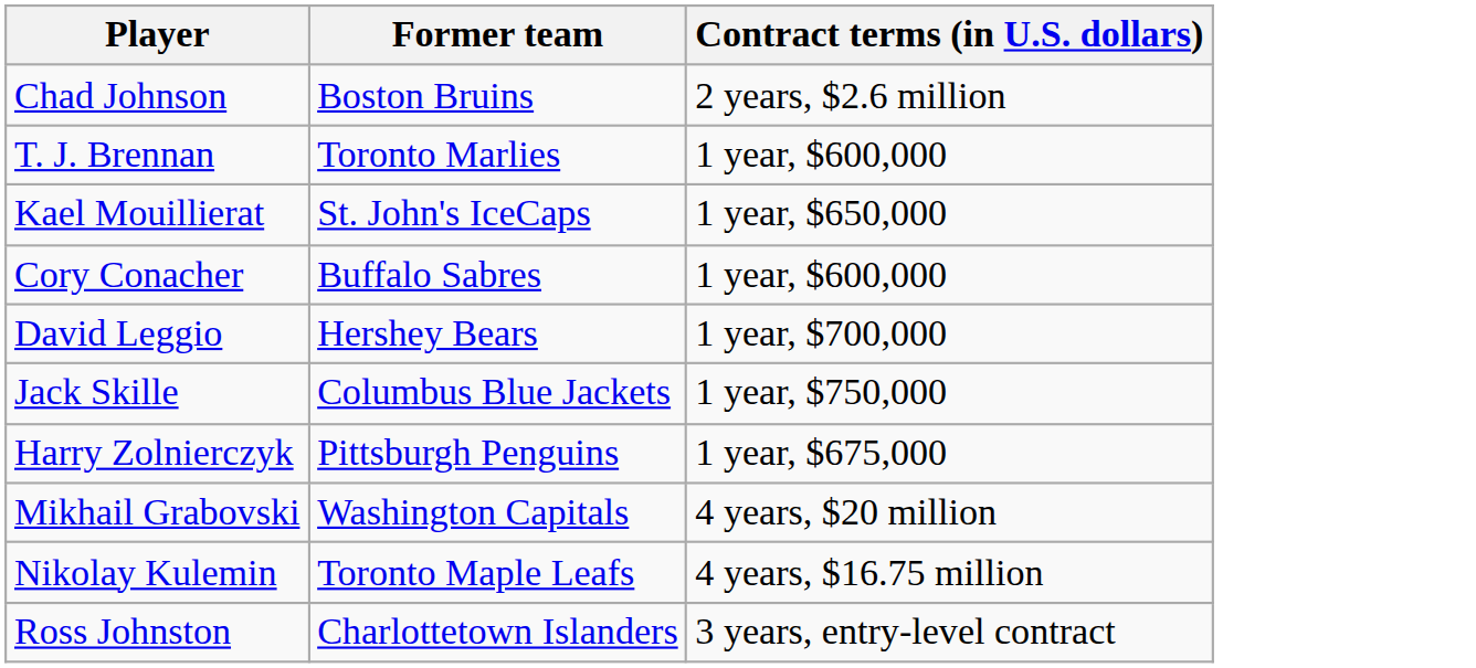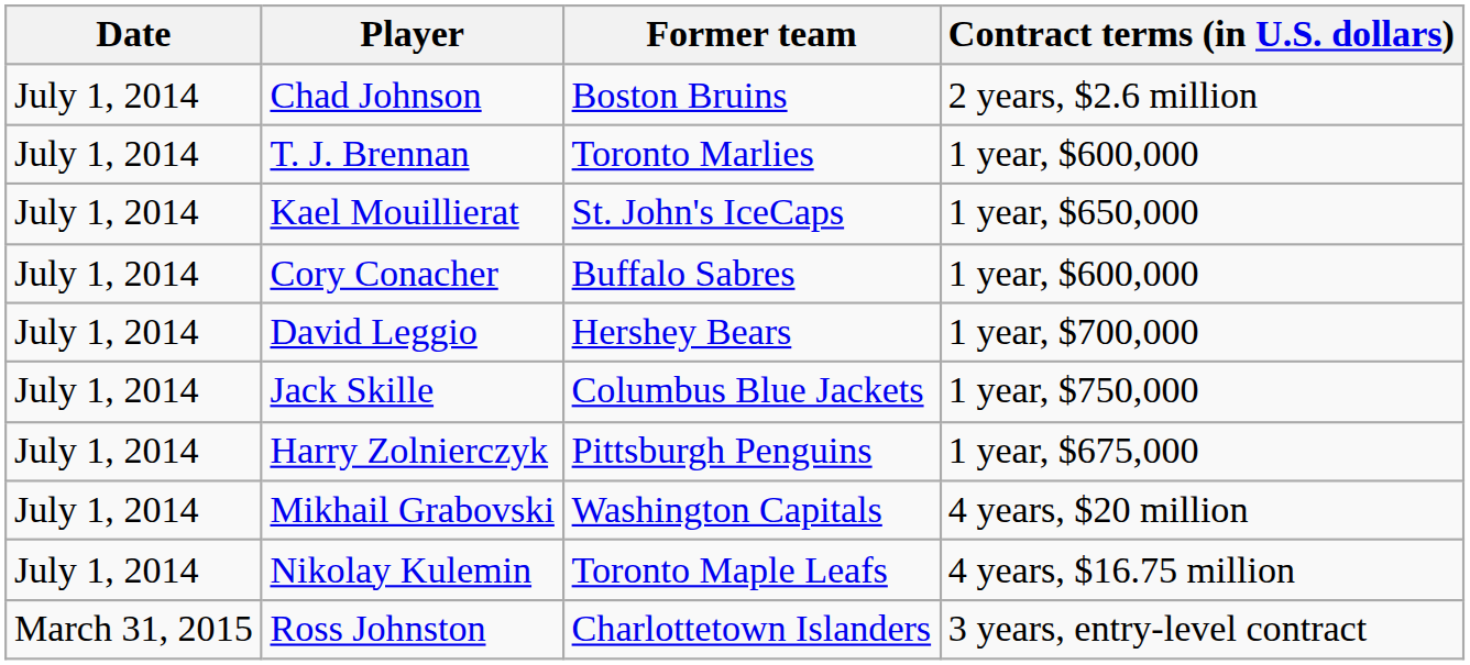 <table class="wikitable floatright" style="margin-left:1em;">
 <tr>
+<th scope="col">Date</th>
 <th scope="col">Player</th>
 <th scope="col">Former team</th>
 <th scope="col">Contract terms (in <a href='#'>U.S. dollars</a>)</th>
 </tr>
 <tr>
+<td>July 1, 2014</td>
 <td><a href='#'>Chad Johnson</a></td>
 <td><a href='#'>Boston Bruins</a></td>
 <td>2 years, $2.6 million</td>
 </tr>
 <tr>
+<td>July 1, 2014</td>
 <td><a href='#'>T. J. Brennan</a></td>
 <td><a href='#'>Toronto Marlies</a></td>
 <td>1 year, $600,000</td>
 </tr>
 <tr>
+<td>July 1, 2014</td>
 <td><a href='#'>Kael Mouillierat</a></td>
 <td><a href='#'>St. John's IceCaps</a></td>
 <td>1 year, $650,000</td>
 </tr>
 <tr>
+<td>July 1, 2014</td>
 <td><a href='#'>Cory Conacher</a></td>
 <td><a href='#'>Buffalo Sabres</a></td>
 <td>1 year, $600,000</td>
 </tr>
 <tr>
+<td>July 1, 2014</td>
 <td><a href='#'>David Leggio</a></td>
 <td><a href='#'>Hershey Bears</a></td>
 <td>1 year, $700,000</td>
 </tr>
 <tr>
+<td>July 1, 2014</td>
 <td><a href='#'>Jack Skille</a></td>
 <td><a href='#'>Columbus Blue Jackets</a></td>
 <td>1 year, $750,000</td>
 </tr>
 <tr>
+<td>July 1, 2014</td>
 <td><a href='#'>Harry Zolnierczyk</a></td>
 <td><a href='#'>Pittsburgh Penguins</a></td>
 <td>1 year, $675,000</td>
 </tr>
 <tr>
+<td>July 1, 2014</td>
 <td><a href='#'>Mikhail Grabovski</a></td>
 <td><a href='#'>Washington Capitals</a></td>
 <td>4 years, $20 million</td>
 </tr>
 <tr>
+<td>July 1, 2014</td>
 <td><a href='#'>Nikolay Kulemin</a></td>
 <td><a href='#'>Toronto Maple Leafs</a></td>
 <td>4 years, $16.75 million</td>
 </tr>
 <tr>
+<td>March 31, 2015</td>
 <td><a href='#'>Ross Johnston</a></td>
 <td><a href='#'>Charlottetown Islanders</a></td>
 <td>3 years, entry-level contract</td>
 </tr>
 </table>
